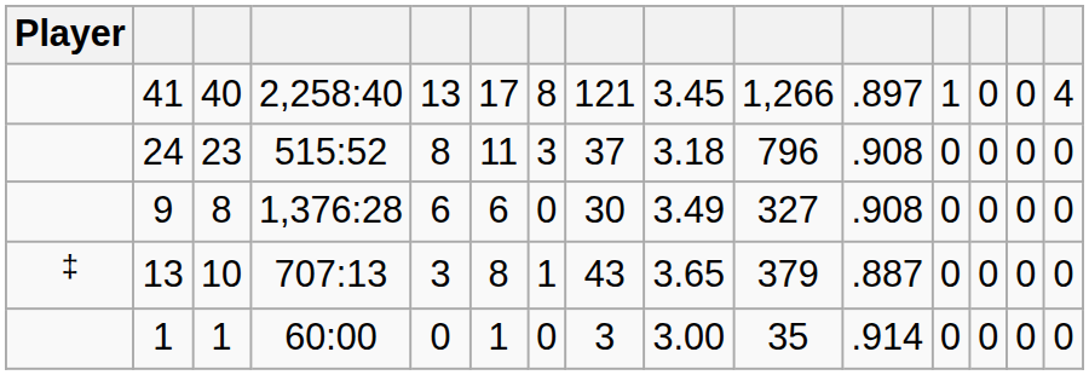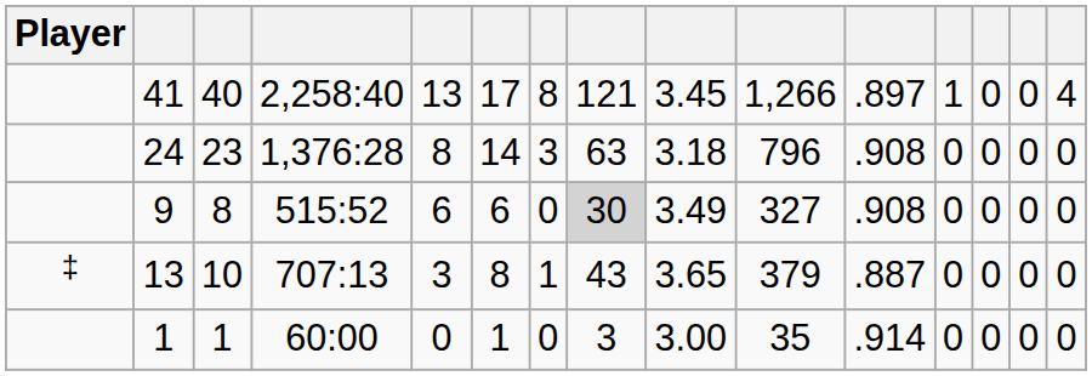 <table class="wikitable sortable" style="text-align:center;">
 <tr>
 <th>Player</th>
 <th></th>
 <th></th>
 <th></th>
 <th></th>
 <th></th>
 <th></th>
 <th></th>
 <th></th>
 <th></th>
 <th></th>
 <th></th>
 <th></th>
 <th></th>
 <th></th>
 </tr>
 <tr>
 <td></td>
 <td>41</td>
 <td>40</td>
 <td>2,258:40</td>
 <td>13</td>
 <td>17</td>
 <td>8</td>
 <td>121</td>
 <td>3.45</td>
 <td>1,266</td>
 <td>.897</td>
 <td>1</td>
 <td>0</td>
 <td>0</td>
 <td>4</td>
 </tr>
 <tr>
 <td></td>
 <td>24</td>
 <td>23</td>
-<td>515:52</td>
+<td>1,376:28</td>
 <td>8</td>
-<td>11</td>
+<td>14</td>
 <td>3</td>
-<td>37</td>
+<td>63</td>
 <td>3.18</td>
 <td>796</td>
 <td>.908</td>
 <td>0</td>
 <td>0</td>
 <td>0</td>
 <td>0</td>
 </tr>
 <tr>
 <td></td>
 <td>9</td>
 <td>8</td>
-<td>1,376:28</td>
+<td>515:52</td>
 <td>6</td>
 <td>6</td>
 <td>0</td>
-<td>30</td>
+<td style="background: lightgrey;">30</td>
 <td>3.49</td>
 <td>327</td>
 <td>.908</td>
 <td>0</td>
 <td>0</td>
 <td>0</td>
 <td>0</td>
 </tr>
 <tr>
 <td><sup>‡</sup></td>
 <td>13</td>
 <td>10</td>
 <td>707:13</td>
 <td>3</td>
 <td>8</td>
 <td>1</td>
 <td>43</td>
 <td>3.65</td>
 <td>379</td>
 <td>.887</td>
 <td>0</td>
 <td>0</td>
 <td>0</td>
 <td>0</td>
 </tr>
 <tr>
 <td></td>
 <td>1</td>
 <td>1</td>
 <td>60:00</td>
 <td>0</td>
 <td>1</td>
 <td>0</td>
 <td>3</td>
 <td>3.00</td>
 <td>35</td>
 <td>.914</td>
 <td>0</td>
 <td>0</td>
 <td>0</td>
 <td>0</td>
 </tr>
 </table>
